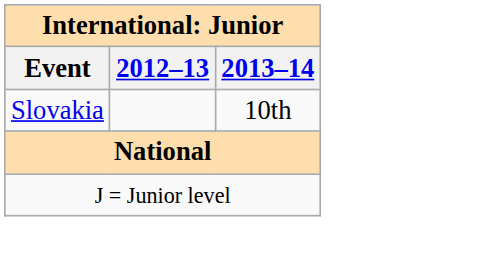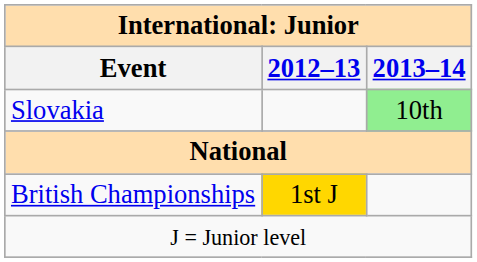 <table class="wikitable" style="text-align:center">
 <tr>
 <th style="background-color: #ffdead; " colspan=3 align=center>International: Junior</th>
 </tr>
 <tr>
 <th>Event</th>
 <th><a href='#'>2012–13</a></th>
 <th><a href='#'>2013–14</a></th>
 </tr>
 <tr>
 <td align=left> <a href='#'>Slovakia</a></td>
 <td></td>
-<td>10th</td>
+<td style="background: lightgreen;">10th</td>
 </tr>
 <tr>
 <th style="background-color: #ffdead; " colspan=3 align=center>National</th>
 </tr>
 <tr>
+<td align=left><a href='#'>British Championships</a></td>
+<td bgcolor=gold>1st J</td>
+<td></td>
+</tr>
+<tr>
 <td colspan=3 align=center><small> J = Junior level </small></td>
 </tr>
 </table>
